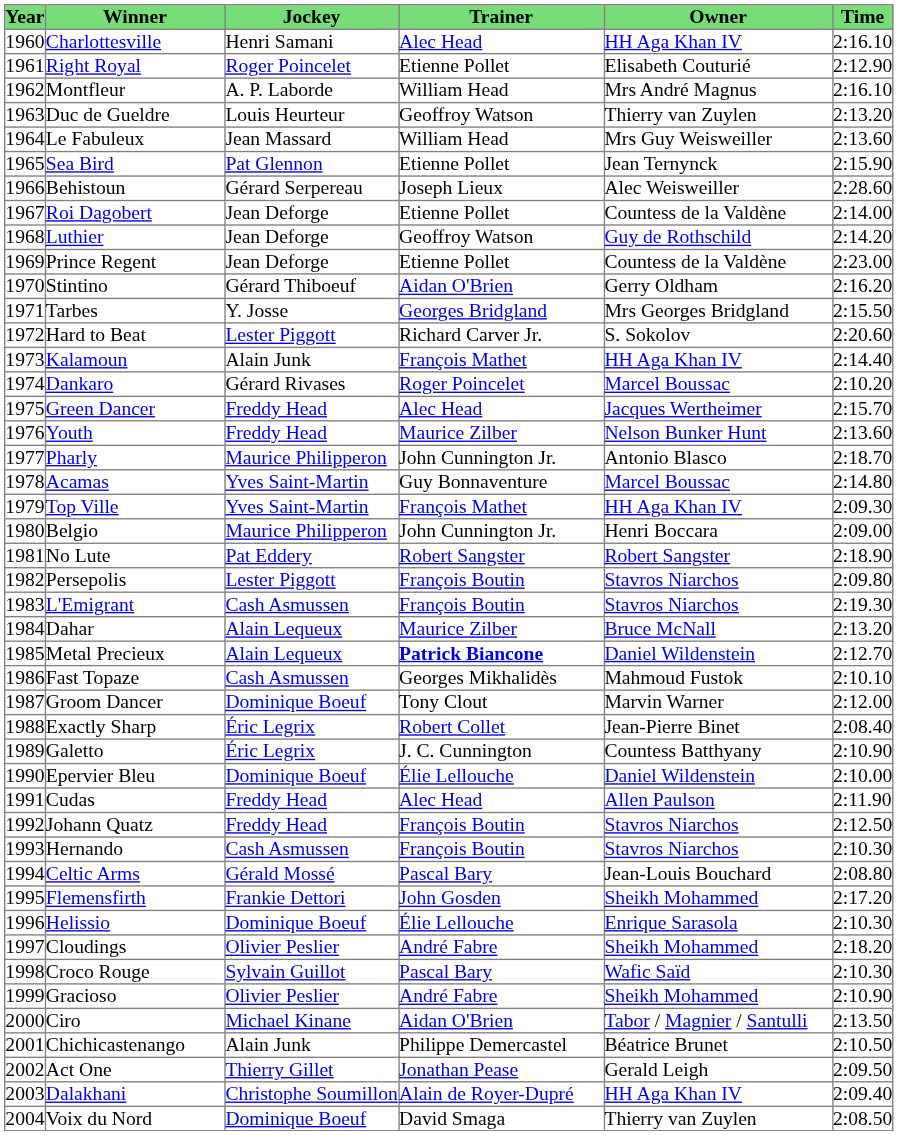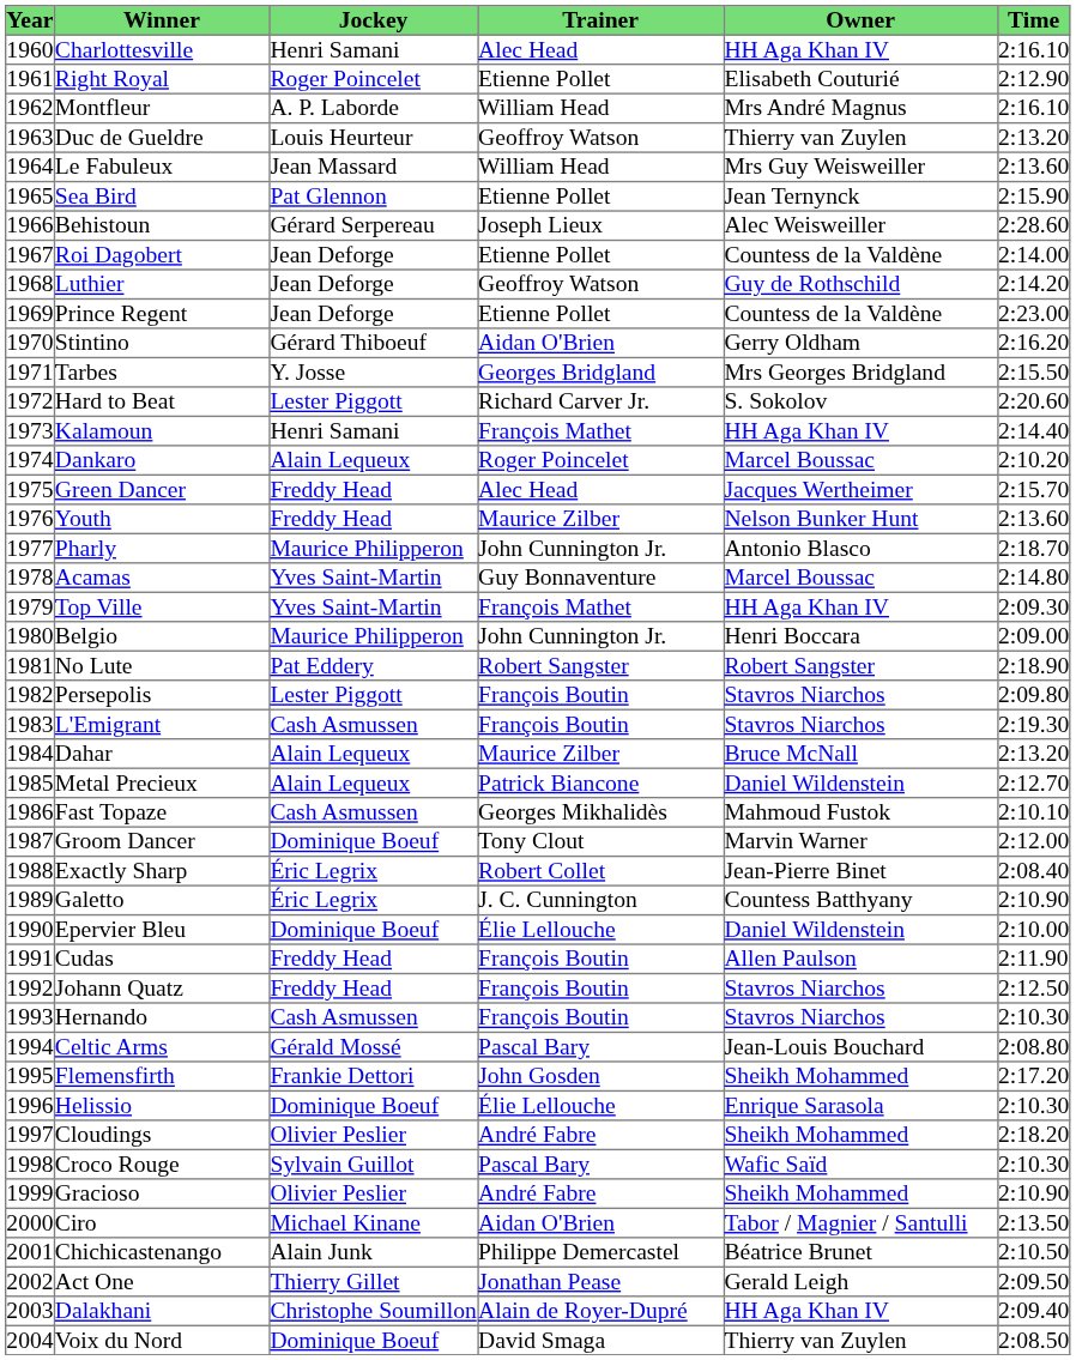 <table class = "sortable" | border="1" cellpadding="0" style="border-collapse: collapse; font-size:90%">
 <tr bgcolor="#77dd77" align="center">
 <th>Year</th>
 <th>Winner</th>
 <th>Jockey</th>
 <th>Trainer</th>
 <th>Owner</th>
 <th>Time</th>
 </tr>
 <tr>
 <td>1960</td>
 <td width=131px><a href='#'>Charlottesville</a></td>
 <td>Henri Samani</td>
 <td width=150px><a href='#'>Alec Head</a></td>
 <td width=167px><a href='#'>HH Aga Khan IV</a></td>
 <td>2:16.10</td>
 </tr>
 <tr>
 <td>1961</td>
 <td><a href='#'>Right Royal</a></td>
 <td><a href='#'>Roger Poincelet</a></td>
 <td>Etienne Pollet</td>
 <td>Elisabeth Couturié</td>
 <td>2:12.90</td>
 </tr>
 <tr>
 <td>1962</td>
 <td>Montfleur</td>
 <td>A. P. Laborde</td>
 <td>William Head</td>
 <td>Mrs André Magnus</td>
 <td>2:16.10</td>
 </tr>
 <tr>
 <td>1963</td>
 <td>Duc de Gueldre</td>
 <td>Louis Heurteur</td>
 <td>Geoffroy Watson</td>
 <td>Thierry van Zuylen</td>
 <td>2:13.20</td>
 </tr>
 <tr>
 <td>1964</td>
 <td>Le Fabuleux</td>
 <td>Jean Massard</td>
 <td>William Head</td>
 <td>Mrs Guy Weisweiller</td>
 <td>2:13.60</td>
 </tr>
 <tr>
 <td>1965</td>
 <td><a href='#'>Sea Bird</a></td>
 <td><a href='#'>Pat Glennon</a></td>
 <td>Etienne Pollet</td>
 <td>Jean Ternynck</td>
 <td>2:15.90</td>
 </tr>
 <tr>
 <td>1966</td>
 <td>Behistoun</td>
 <td>Gérard Serpereau</td>
 <td>Joseph Lieux</td>
 <td>Alec Weisweiller</td>
 <td>2:28.60</td>
 </tr>
 <tr>
 <td>1967</td>
 <td><a href='#'>Roi Dagobert</a></td>
 <td>Jean Deforge</td>
 <td>Etienne Pollet</td>
 <td>Countess de la Valdène</td>
 <td>2:14.00</td>
 </tr>
 <tr>
 <td>1968</td>
 <td><a href='#'>Luthier</a></td>
 <td>Jean Deforge</td>
 <td>Geoffroy Watson</td>
 <td><a href='#'>Guy de Rothschild</a></td>
 <td>2:14.20</td>
 </tr>
 <tr>
 <td>1969</td>
 <td>Prince Regent</td>
 <td>Jean Deforge</td>
 <td>Etienne Pollet</td>
 <td>Countess de la Valdène</td>
 <td>2:23.00</td>
 </tr>
 <tr>
 <td>1970</td>
 <td>Stintino</td>
 <td>Gérard Thiboeuf</td>
 <td><a href='#'>Aidan O'Brien</a></td>
 <td>Gerry Oldham</td>
 <td>2:16.20</td>
 </tr>
 <tr>
 <td>1971</td>
 <td>Tarbes</td>
 <td>Y. Josse</td>
 <td><a href='#'>Georges Bridgland</a></td>
 <td>Mrs Georges Bridgland</td>
 <td>2:15.50</td>
 </tr>
 <tr>
 <td>1972</td>
 <td>Hard to Beat</td>
 <td><a href='#'>Lester Piggott</a></td>
 <td>Richard Carver Jr.</td>
 <td>S. Sokolov</td>
 <td>2:20.60</td>
 </tr>
 <tr>
 <td>1973</td>
 <td><a href='#'>Kalamoun</a></td>
-<td>Alain Junk</td>
+<td>Henri Samani</td>
 <td><a href='#'>François Mathet</a></td>
 <td><a href='#'>HH Aga Khan IV</a></td>
 <td>2:14.40</td>
 </tr>
 <tr>
 <td>1974</td>
 <td><a href='#'>Dankaro</a></td>
-<td>Gérard Rivases</td>
+<td><a href='#'>Alain Lequeux</a></td>
 <td><a href='#'>Roger Poincelet</a></td>
 <td><a href='#'>Marcel Boussac</a></td>
 <td>2:10.20</td>
 </tr>
 <tr>
 <td>1975</td>
 <td><a href='#'>Green Dancer</a></td>
 <td><a href='#'>Freddy Head</a></td>
 <td><a href='#'>Alec Head</a></td>
 <td><a href='#'>Jacques Wertheimer</a></td>
 <td>2:15.70</td>
 </tr>
 <tr>
 <td>1976</td>
 <td><a href='#'>Youth</a></td>
 <td><a href='#'>Freddy Head</a></td>
 <td><a href='#'>Maurice Zilber</a></td>
 <td><a href='#'>Nelson Bunker Hunt</a></td>
 <td>2:13.60</td>
 </tr>
 <tr>
 <td>1977</td>
 <td><a href='#'>Pharly</a></td>
 <td><a href='#'>Maurice Philipperon</a></td>
 <td>John Cunnington Jr.</td>
 <td>Antonio Blasco</td>
 <td>2:18.70</td>
 </tr>
 <tr>
 <td>1978</td>
 <td><a href='#'>Acamas</a></td>
 <td><a href='#'>Yves Saint-Martin</a></td>
 <td>Guy Bonnaventure</td>
 <td><a href='#'>Marcel Boussac</a></td>
 <td>2:14.80</td>
 </tr>
 <tr>
 <td>1979</td>
 <td><a href='#'>Top Ville</a></td>
 <td><a href='#'>Yves Saint-Martin</a></td>
 <td><a href='#'>François Mathet</a></td>
 <td><a href='#'>HH Aga Khan IV</a></td>
 <td>2:09.30</td>
 </tr>
 <tr>
 <td>1980</td>
 <td>Belgio</td>
 <td><a href='#'>Maurice Philipperon</a></td>
 <td>John Cunnington Jr.</td>
 <td>Henri Boccara</td>
 <td>2:09.00</td>
 </tr>
 <tr>
 <td>1981</td>
 <td>No Lute</td>
 <td><a href='#'>Pat Eddery</a></td>
 <td><a href='#'>Robert Sangster</a></td>
 <td><a href='#'>Robert Sangster</a></td>
 <td>2:18.90</td>
 </tr>
 <tr>
 <td>1982</td>
 <td>Persepolis</td>
 <td><a href='#'>Lester Piggott</a></td>
 <td><a href='#'>François Boutin</a></td>
 <td><a href='#'>Stavros Niarchos</a></td>
 <td>2:09.80</td>
 </tr>
 <tr>
 <td>1983</td>
 <td><a href='#'>L'Emigrant</a></td>
 <td><a href='#'>Cash Asmussen</a></td>
 <td><a href='#'>François Boutin</a></td>
 <td><a href='#'>Stavros Niarchos</a></td>
 <td>2:19.30</td>
 </tr>
 <tr>
 <td>1984</td>
 <td>Dahar</td>
 <td><a href='#'>Alain Lequeux</a></td>
 <td><a href='#'>Maurice Zilber</a></td>
 <td><a href='#'>Bruce McNall</a></td>
 <td>2:13.20</td>
 </tr>
 <tr>
 <td>1985</td>
 <td>Metal Precieux</td>
 <td><a href='#'>Alain Lequeux</a></td>
-<td><strong><a href='#'>Patrick Biancone</a></strong></td>
+<td><a href='#'>Patrick Biancone</a></td>
 <td><a href='#'>Daniel Wildenstein</a></td>
 <td>2:12.70</td>
 </tr>
 <tr>
 <td>1986</td>
 <td>Fast Topaze</td>
 <td><a href='#'>Cash Asmussen</a></td>
 <td>Georges Mikhalidès</td>
 <td>Mahmoud Fustok</td>
 <td>2:10.10</td>
 </tr>
 <tr>
 <td>1987</td>
 <td>Groom Dancer</td>
 <td><a href='#'>Dominique Boeuf</a></td>
 <td>Tony Clout</td>
 <td>Marvin Warner</td>
 <td>2:12.00</td>
 </tr>
 <tr>
 <td>1988</td>
 <td>Exactly Sharp</td>
 <td><a href='#'>Éric Legrix</a></td>
 <td><a href='#'>Robert Collet</a></td>
 <td>Jean-Pierre Binet</td>
 <td>2:08.40</td>
 </tr>
 <tr>
 <td>1989</td>
 <td>Galetto</td>
 <td><a href='#'>Éric Legrix</a></td>
 <td>J. C. Cunnington </td>
 <td>Countess Batthyany</td>
 <td>2:10.90</td>
 </tr>
 <tr>
 <td>1990</td>
 <td>Epervier Bleu</td>
 <td><a href='#'>Dominique Boeuf</a></td>
 <td><a href='#'>Élie Lellouche</a></td>
 <td><a href='#'>Daniel Wildenstein</a></td>
 <td>2:10.00</td>
 </tr>
 <tr>
 <td>1991</td>
 <td>Cudas</td>
 <td><a href='#'>Freddy Head</a></td>
-<td width=150px><a href='#'>Alec Head</a></td>
+<td><a href='#'>François Boutin</a></td>
 <td><a href='#'>Allen Paulson</a></td>
 <td>2:11.90</td>
 </tr>
 <tr>
 <td>1992</td>
 <td>Johann Quatz</td>
 <td><a href='#'>Freddy Head</a></td>
 <td><a href='#'>François Boutin</a></td>
 <td><a href='#'>Stavros Niarchos</a></td>
 <td>2:12.50</td>
 </tr>
 <tr>
 <td>1993</td>
 <td>Hernando</td>
 <td><a href='#'>Cash Asmussen</a></td>
 <td><a href='#'>François Boutin</a></td>
 <td><a href='#'>Stavros Niarchos</a></td>
 <td>2:10.30</td>
 </tr>
 <tr>
 <td>1994</td>
 <td><a href='#'>Celtic Arms</a></td>
 <td><a href='#'>Gérald Mossé</a></td>
 <td><a href='#'>Pascal Bary</a></td>
 <td>Jean-Louis Bouchard</td>
 <td>2:08.80</td>
 </tr>
 <tr>
 <td>1995</td>
 <td><a href='#'>Flemensfirth</a></td>
 <td><a href='#'>Frankie Dettori</a></td>
 <td><a href='#'>John Gosden</a></td>
 <td><a href='#'>Sheikh Mohammed</a></td>
 <td>2:17.20</td>
 </tr>
 <tr>
 <td>1996</td>
 <td><a href='#'>Helissio</a></td>
 <td><a href='#'>Dominique Boeuf</a></td>
 <td><a href='#'>Élie Lellouche</a></td>
 <td><a href='#'>Enrique Sarasola</a></td>
 <td>2:10.30</td>
 </tr>
 <tr>
 <td>1997</td>
 <td>Cloudings</td>
 <td><a href='#'>Olivier Peslier</a></td>
 <td><a href='#'>André Fabre</a></td>
 <td><a href='#'>Sheikh Mohammed</a></td>
 <td>2:18.20</td>
 </tr>
 <tr>
 <td>1998</td>
 <td>Croco Rouge</td>
 <td><a href='#'>Sylvain Guillot</a></td>
 <td><a href='#'>Pascal Bary</a></td>
 <td><a href='#'>Wafic Saïd</a></td>
 <td>2:10.30</td>
 </tr>
 <tr>
 <td>1999</td>
 <td>Gracioso</td>
 <td><a href='#'>Olivier Peslier</a></td>
 <td><a href='#'>André Fabre</a></td>
 <td><a href='#'>Sheikh Mohammed</a></td>
 <td>2:10.90</td>
 </tr>
 <tr>
 <td>2000</td>
 <td>Ciro</td>
 <td><a href='#'>Michael Kinane</a></td>
 <td><a href='#'>Aidan O'Brien</a></td>
 <td><a href='#'>Tabor</a> / <a href='#'>Magnier</a> / <a href='#'>Santulli</a></td>
 <td>2:13.50</td>
 </tr>
 <tr>
 <td>2001</td>
 <td>Chichicastenango</td>
 <td>Alain Junk</td>
 <td>Philippe Demercastel</td>
 <td>Béatrice Brunet</td>
 <td>2:10.50</td>
 </tr>
 <tr>
 <td>2002</td>
 <td>Act One</td>
 <td><a href='#'>Thierry Gillet</a></td>
 <td><a href='#'>Jonathan Pease</a></td>
 <td>Gerald Leigh</td>
 <td>2:09.50</td>
 </tr>
 <tr>
 <td>2003</td>
 <td><a href='#'>Dalakhani</a></td>
 <td><a href='#'>Christophe Soumillon</a></td>
 <td><a href='#'>Alain de Royer-Dupré</a></td>
 <td><a href='#'>HH Aga Khan IV</a></td>
 <td>2:09.40</td>
 </tr>
 <tr>
 <td>2004</td>
 <td>Voix du Nord</td>
 <td><a href='#'>Dominique Boeuf</a></td>
 <td>David Smaga</td>
 <td>Thierry van Zuylen</td>
 <td>2:08.50</td>
 </tr>
 </table>
